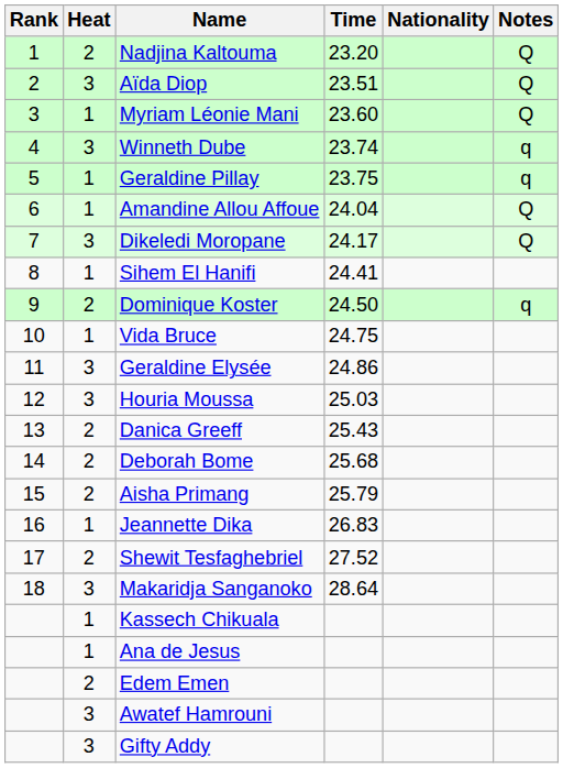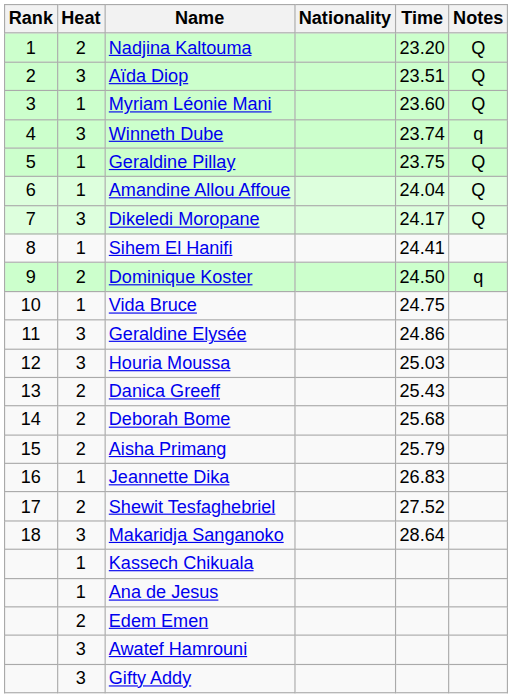 <table class="wikitable sortable" style="text-align:center">
 <tr>
 <th>Rank</th>
 <th>Heat</th>
 <th>Name</th>
+<th>Nationality</th>
 <th>Time</th>
-<th>Nationality</th>
 <th>Notes</th>
 </tr>
 <tr bgcolor=ccffcc>
 <td>1</td>
 <td>2</td>
 <td align=left><a href='#'>Nadjina Kaltouma</a></td>
+<td align=left></td>
 <td>23.20</td>
-<td align=left></td>
 <td>Q</td>
 </tr>
 <tr bgcolor=ccffcc>
 <td>2</td>
 <td>3</td>
 <td align=left><a href='#'>Aïda Diop</a></td>
+<td align=left></td>
 <td>23.51</td>
-<td align=left></td>
 <td>Q</td>
 </tr>
 <tr bgcolor=ccffcc>
 <td>3</td>
 <td>1</td>
 <td align=left><a href='#'>Myriam Léonie Mani</a></td>
+<td align=left></td>
 <td>23.60</td>
-<td align=left></td>
 <td>Q</td>
 </tr>
 <tr bgcolor=ccffcc>
 <td>4</td>
 <td>3</td>
 <td align=left><a href='#'>Winneth Dube</a></td>
+<td align=left></td>
 <td>23.74</td>
-<td align=left></td>
 <td>q</td>
 </tr>
 <tr bgcolor=ccffcc>
 <td>5</td>
 <td>1</td>
 <td align=left><a href='#'>Geraldine Pillay</a></td>
+<td align=left></td>
 <td>23.75</td>
-<td align=left></td>
-<td>q</td>
+<td>Q</td>
 </tr>
 <tr bgcolor=ddffdd>
 <td>6</td>
 <td>1</td>
 <td align=left><a href='#'>Amandine Allou Affoue</a></td>
+<td align=left></td>
 <td>24.04</td>
-<td align=left></td>
 <td>Q</td>
 </tr>
 <tr bgcolor=ddffdd>
 <td>7</td>
 <td>3</td>
 <td align=left><a href='#'>Dikeledi Moropane</a></td>
+<td align=left></td>
 <td>24.17</td>
-<td align=left></td>
 <td>Q</td>
 </tr>
 <tr>
 <td>8</td>
 <td>1</td>
 <td align=left><a href='#'>Sihem El Hanifi</a></td>
+<td align=left></td>
 <td>24.41</td>
-<td align=left></td>
 <td></td>
 </tr>
 <tr bgcolor=ccffcc>
 <td>9</td>
 <td>2</td>
 <td align=left><a href='#'>Dominique Koster</a></td>
+<td align=left></td>
 <td>24.50</td>
-<td align=left></td>
 <td>q</td>
 </tr>
 <tr>
 <td>10</td>
 <td>1</td>
 <td align=left><a href='#'>Vida Bruce</a></td>
+<td align=left></td>
 <td>24.75</td>
-<td align=left></td>
 <td></td>
 </tr>
 <tr>
 <td>11</td>
 <td>3</td>
 <td align=left><a href='#'>Geraldine Elysée</a></td>
+<td align=left></td>
 <td>24.86</td>
-<td align=left></td>
 <td></td>
 </tr>
 <tr>
 <td>12</td>
 <td>3</td>
 <td align=left><a href='#'>Houria Moussa</a></td>
+<td align=left></td>
 <td>25.03</td>
-<td align=left></td>
 <td></td>
 </tr>
 <tr>
 <td>13</td>
 <td>2</td>
 <td align=left><a href='#'>Danica Greeff</a></td>
+<td align=left></td>
 <td>25.43</td>
-<td align=left></td>
 <td></td>
 </tr>
 <tr>
 <td>14</td>
 <td>2</td>
 <td align=left><a href='#'>Deborah Bome</a></td>
+<td align=left></td>
 <td>25.68</td>
-<td align=left></td>
 <td></td>
 </tr>
 <tr>
 <td>15</td>
 <td>2</td>
 <td align=left><a href='#'>Aisha Primang</a></td>
+<td align=left></td>
 <td>25.79</td>
-<td align=left></td>
 <td></td>
 </tr>
 <tr>
 <td>16</td>
 <td>1</td>
 <td align=left><a href='#'>Jeannette Dika</a></td>
+<td align=left></td>
 <td>26.83</td>
-<td align=left></td>
 <td></td>
 </tr>
 <tr>
 <td>17</td>
 <td>2</td>
 <td align=left><a href='#'>Shewit Tesfaghebriel</a></td>
+<td align=left></td>
 <td>27.52</td>
-<td align=left></td>
 <td></td>
 </tr>
 <tr>
 <td>18</td>
 <td>3</td>
 <td align=left><a href='#'>Makaridja Sanganoko</a></td>
+<td align=left></td>
 <td>28.64</td>
-<td align=left></td>
 <td></td>
 </tr>
 <tr>
 <td></td>
 <td>1</td>
 <td align=left><a href='#'>Kassech Chikuala</a></td>
+<td align=left></td>
 <td></td>
-<td align=left></td>
 <td></td>
 </tr>
 <tr>
 <td></td>
 <td>1</td>
 <td align=left><a href='#'>Ana de Jesus</a></td>
+<td align=left></td>
 <td></td>
-<td align=left></td>
 <td></td>
 </tr>
 <tr>
 <td></td>
 <td>2</td>
 <td align=left><a href='#'>Edem Emen</a></td>
+<td align=left></td>
 <td></td>
-<td align=left></td>
 <td></td>
 </tr>
 <tr>
 <td></td>
 <td>3</td>
 <td align=left><a href='#'>Awatef Hamrouni</a></td>
+<td align=left></td>
 <td></td>
-<td align=left></td>
 <td></td>
 </tr>
 <tr>
 <td></td>
 <td>3</td>
 <td align=left><a href='#'>Gifty Addy</a></td>
+<td align=left></td>
 <td></td>
-<td align=left></td>
 <td></td>
 </tr>
 </table>
